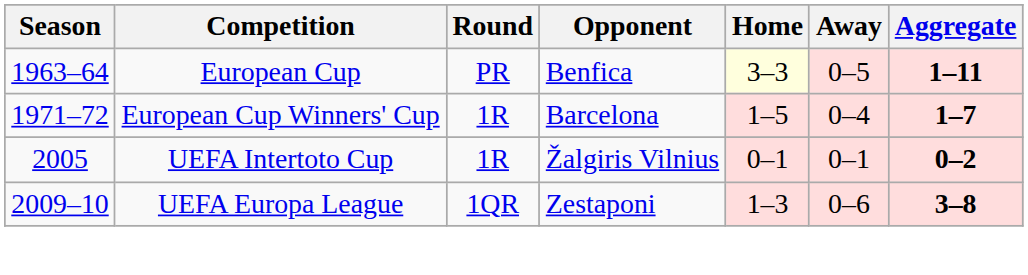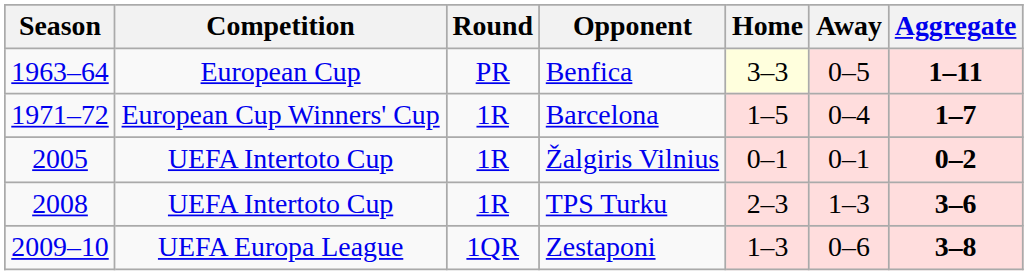 <table class="wikitable" style="font-size:100%; text-align: center;">
 <tr>
 <th>Season</th>
 <th>Competition</th>
 <th>Round</th>
 <th>Opponent</th>
 <th>Home</th>
 <th>Away</th>
 <th><a href='#'>Aggregate</a></th>
 </tr>
 <tr>
 <td><a href='#'>1963–64</a></td>
 <td><a href='#'>European Cup</a></td>
 <td><a href='#'>PR</a></td>
 <td align="left"> <a href='#'>Benfica</a></td>
 <td bgcolor="#ffffdd" style="text-align:center;">3–3</td>
 <td bgcolor="#ffdddd" style="text-align:center;">0–5</td>
 <td bgcolor="#ffdddd" style="text-align:center;"><strong>1–11</strong></td>
 </tr>
 <tr>
 <td><a href='#'>1971–72</a></td>
 <td><a href='#'>European Cup Winners' Cup</a></td>
 <td><a href='#'>1R</a></td>
 <td align="left"> <a href='#'>Barcelona</a></td>
 <td bgcolor="#ffdddd" style="text-align:center;">1–5</td>
 <td bgcolor="#ffdddd" style="text-align:center;">0–4</td>
 <td bgcolor="#ffdddd" style="text-align:center;"><strong>1–7</strong></td>
 </tr>
 <tr>
 <td><a href='#'>2005</a></td>
 <td><a href='#'>UEFA Intertoto Cup</a></td>
 <td><a href='#'>1R</a></td>
 <td align="left"> <a href='#'>Žalgiris Vilnius</a></td>
 <td bgcolor="#ffdddd" style="text-align:center;">0–1</td>
 <td bgcolor="#ffdddd" style="text-align:center;">0–1</td>
 <td bgcolor="#ffdddd" style="text-align:center;"><strong>0–2</strong></td>
 </tr>
 <tr>
+<td><a href='#'>2008</a></td>
+<td><a href='#'>UEFA Intertoto Cup</a></td>
+<td><a href='#'>1R</a></td>
+<td align="left"> <a href='#'>TPS Turku</a></td>
+<td bgcolor="#ffdddd" style="text-align:center;">2–3</td>
+<td bgcolor="#ffdddd" style="text-align:center;">1–3</td>
+<td bgcolor="#ffdddd" style="text-align:center;"><strong>3–6</strong></td>
+</tr>
+<tr>
 <td><a href='#'>2009–10</a></td>
 <td><a href='#'>UEFA Europa League</a></td>
 <td><a href='#'>1QR</a></td>
 <td align="left"> <a href='#'>Zestaponi</a></td>
 <td bgcolor="#ffdddd" style="text-align:center;">1–3</td>
 <td bgcolor="#ffdddd" style="text-align:center;">0–6</td>
 <td bgcolor="#ffdddd" style="text-align:center;"><strong>3–8</strong></td>
 </tr>
 </table>
